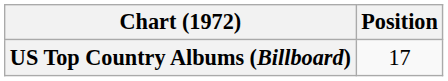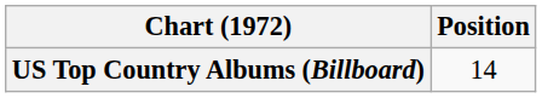 <table class="wikitable plainrowheaders" style="text-align:center">
 <tr>
 <th scope="col">Chart (1972)</th>
 <th scope="col">Position</th>
 </tr>
 <tr>
 <th scope="row">US Top Country Albums (<em>Billboard</em>)</th>
-<td>17</td>
+<td>14</td>
 </tr>
 </table>
